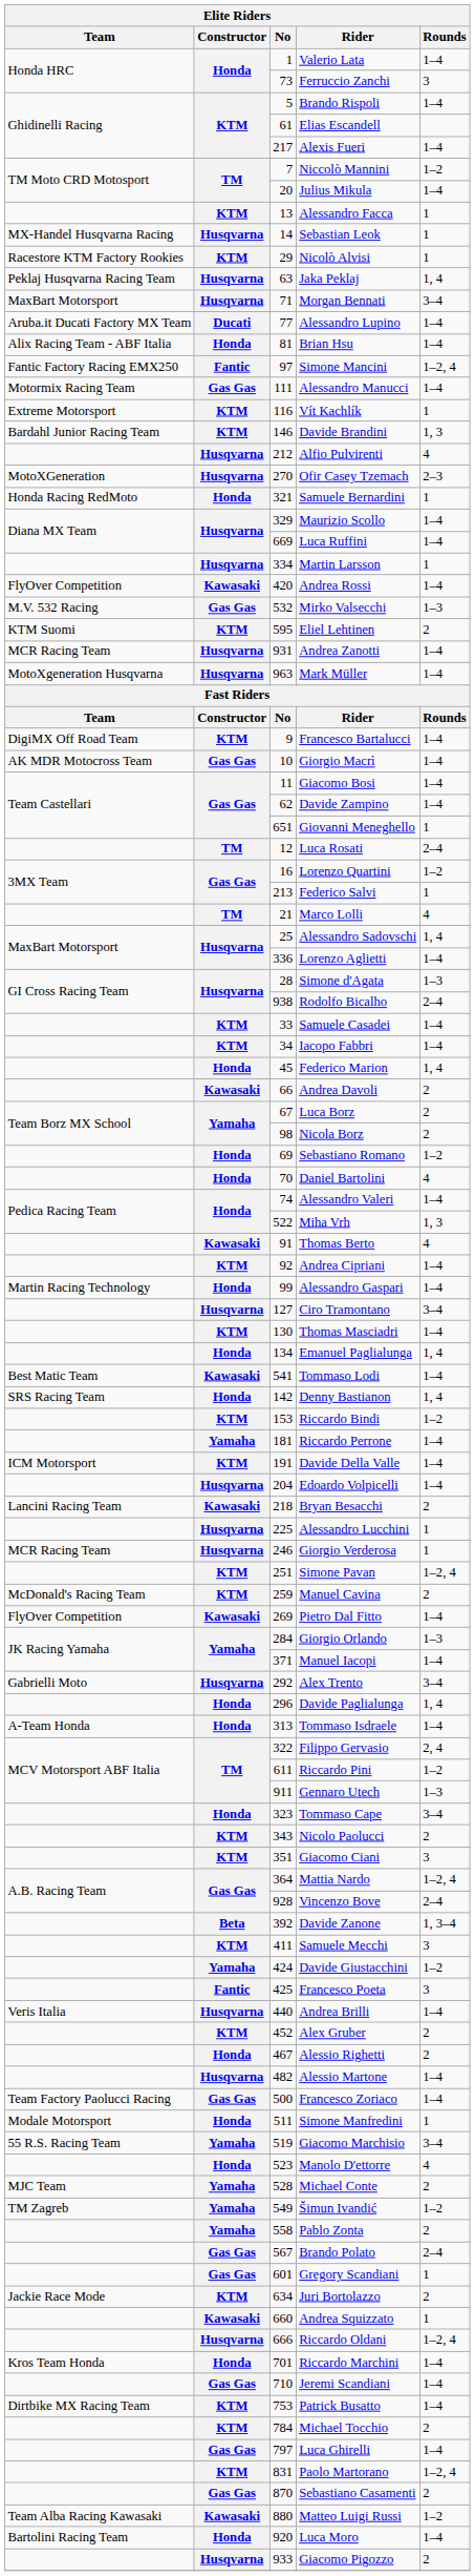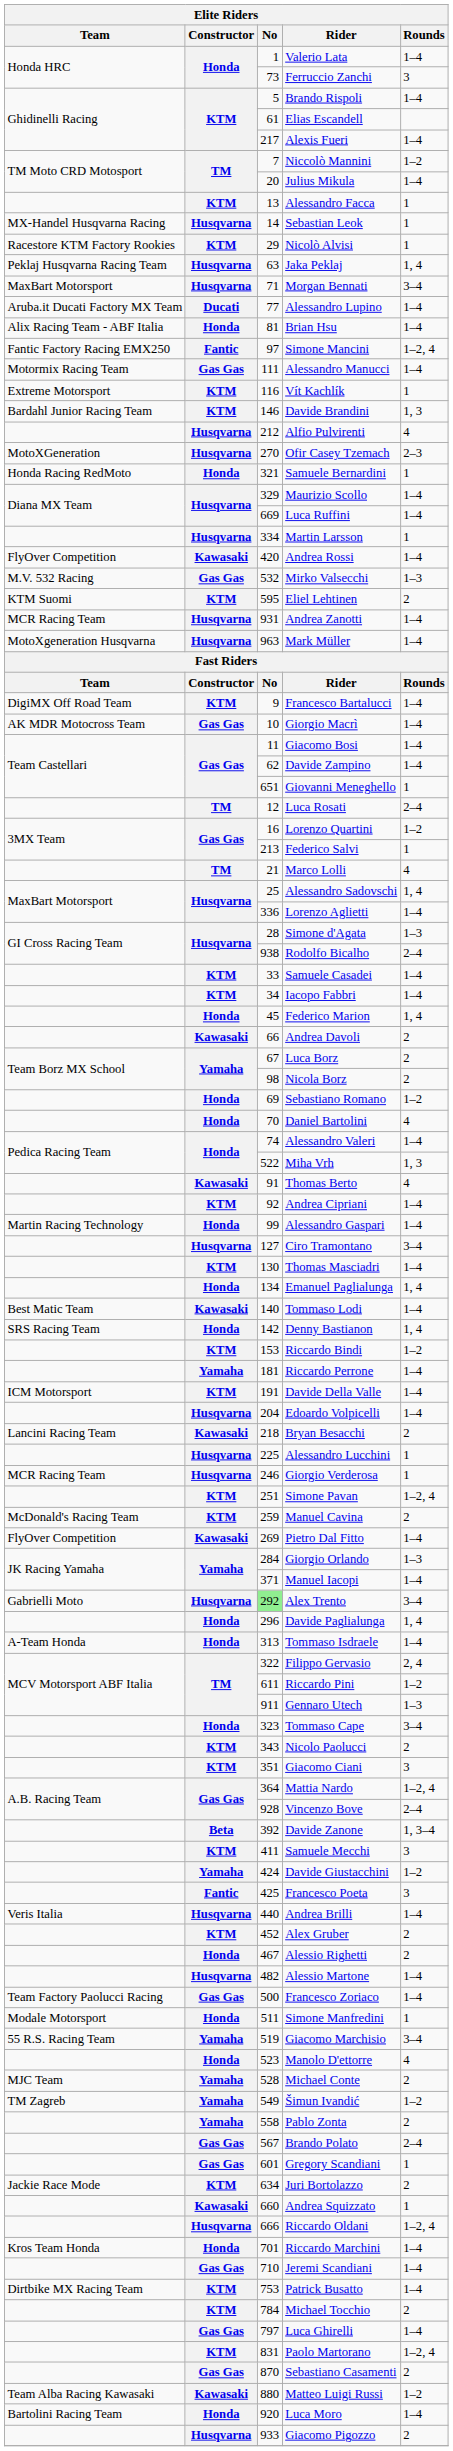 <table class="wikitable" style="font-size: 85%;">
 <tr>
 <th colspan=5><strong>Elite Riders</strong></th>
 </tr>
 <tr>
 <th>Team</th>
 <th>Constructor</th>
 <th>No</th>
 <th>Rider</th>
 <th>Rounds</th>
 </tr>
 <tr>
 <td rowspan=2>Honda HRC</td>
 <th rowspan=2><a href='#'>Honda</a></th>
 <td align="right">1</td>
 <td> <a href='#'>Valerio Lata</a></td>
 <td>1–4</td>
 </tr>
 <tr>
 <td align="right">73</td>
 <td> <a href='#'>Ferruccio Zanchi</a></td>
 <td>3</td>
 </tr>
 <tr>
 <td rowspan=3>Ghidinelli Racing</td>
 <th rowspan=3><a href='#'>KTM</a></th>
 <td align="right">5</td>
 <td> <a href='#'>Brando Rispoli</a></td>
 <td>1–4</td>
 </tr>
 <tr>
 <td align="right">61</td>
 <td> <a href='#'>Elias Escandell</a></td>
 <td></td>
 </tr>
 <tr>
 <td align="right">217</td>
 <td> <a href='#'>Alexis Fueri</a></td>
 <td>1–4</td>
 </tr>
 <tr>
 <td rowspan=2>TM Moto CRD Motosport</td>
 <th rowspan=2><a href='#'>TM</a></th>
 <td align="right">7</td>
 <td> <a href='#'>Niccolò Mannini</a></td>
 <td>1–2</td>
 </tr>
 <tr>
 <td align="right">20</td>
 <td> <a href='#'>Julius Mikula</a></td>
 <td>1–4</td>
 </tr>
 <tr>
 <td></td>
 <th><a href='#'>KTM</a></th>
 <td align="right">13</td>
 <td> <a href='#'>Alessandro Facca</a></td>
 <td>1</td>
 </tr>
 <tr>
 <td>MX-Handel Husqvarna Racing</td>
 <th><a href='#'>Husqvarna</a></th>
 <td align="right">14</td>
 <td> <a href='#'>Sebastian Leok</a></td>
 <td>1</td>
 </tr>
 <tr>
 <td>Racestore KTM Factory Rookies</td>
 <th><a href='#'>KTM</a></th>
 <td align="right">29</td>
 <td> <a href='#'>Nicolò Alvisi</a></td>
 <td>1</td>
 </tr>
 <tr>
 <td>Peklaj Husqvarna Racing Team</td>
 <th><a href='#'>Husqvarna</a></th>
 <td align="right">63</td>
 <td> <a href='#'>Jaka Peklaj</a></td>
 <td>1, 4</td>
 </tr>
 <tr>
 <td>MaxBart Motorsport</td>
 <th><a href='#'>Husqvarna</a></th>
 <td align="right">71</td>
 <td> <a href='#'>Morgan Bennati</a></td>
 <td>3–4</td>
 </tr>
 <tr>
 <td>Aruba.it Ducati Factory MX Team</td>
 <th><a href='#'>Ducati</a></th>
 <td align="right">77</td>
 <td> <a href='#'>Alessandro Lupino</a></td>
 <td>1–4</td>
 </tr>
 <tr>
 <td>Alix Racing Team - ABF Italia</td>
 <th><a href='#'>Honda</a></th>
 <td align="right">81</td>
 <td> <a href='#'>Brian Hsu</a></td>
 <td>1–4</td>
 </tr>
 <tr>
 <td>Fantic Factory Racing EMX250</td>
 <th><a href='#'>Fantic</a></th>
 <td align="right">97</td>
 <td> <a href='#'>Simone Mancini</a></td>
 <td>1–2, 4</td>
 </tr>
 <tr>
 <td>Motormix Racing Team</td>
 <th><a href='#'>Gas Gas</a></th>
 <td align="right">111</td>
 <td> <a href='#'>Alessandro Manucci</a></td>
 <td>1–4</td>
 </tr>
 <tr>
 <td>Extreme Motorsport</td>
 <th><a href='#'>KTM</a></th>
 <td align="right">116</td>
 <td> <a href='#'>Vít Kachlík</a></td>
 <td>1</td>
 </tr>
 <tr>
 <td>Bardahl Junior Racing Team</td>
 <th><a href='#'>KTM</a></th>
 <td align="right">146</td>
 <td> <a href='#'>Davide Brandini</a></td>
 <td>1, 3</td>
 </tr>
 <tr>
 <td></td>
 <th><a href='#'>Husqvarna</a></th>
 <td align="right">212</td>
 <td> <a href='#'>Alfio Pulvirenti</a></td>
 <td>4</td>
 </tr>
 <tr>
 <td>MotoXGeneration</td>
 <th><a href='#'>Husqvarna</a></th>
 <td align="right">270</td>
 <td> <a href='#'>Ofir Casey Tzemach</a></td>
 <td>2–3</td>
 </tr>
 <tr>
 <td>Honda Racing RedMoto</td>
 <th><a href='#'>Honda</a></th>
 <td align="right">321</td>
 <td> <a href='#'>Samuele Bernardini</a></td>
 <td>1</td>
 </tr>
 <tr>
 <td rowspan=2>Diana MX Team</td>
 <th rowspan=2><a href='#'>Husqvarna</a></th>
 <td align="right">329</td>
 <td> <a href='#'>Maurizio Scollo</a></td>
 <td>1–4</td>
 </tr>
 <tr>
 <td align="right">669</td>
 <td> <a href='#'>Luca Ruffini</a></td>
 <td>1–4</td>
 </tr>
 <tr>
 <td></td>
 <th><a href='#'>Husqvarna</a></th>
 <td align="right">334</td>
 <td> <a href='#'>Martin Larsson</a></td>
 <td>1</td>
 </tr>
 <tr>
 <td>FlyOver Competition</td>
 <th><a href='#'>Kawasaki</a></th>
 <td align="right">420</td>
 <td> <a href='#'>Andrea Rossi</a></td>
 <td>1–4</td>
 </tr>
 <tr>
 <td>M.V. 532 Racing</td>
 <th><a href='#'>Gas Gas</a></th>
 <td align="right">532</td>
 <td> <a href='#'>Mirko Valsecchi</a></td>
 <td>1–3</td>
 </tr>
 <tr>
 <td>KTM Suomi</td>
 <th><a href='#'>KTM</a></th>
 <td align="right">595</td>
 <td> <a href='#'>Eliel Lehtinen</a></td>
 <td>2</td>
 </tr>
 <tr>
 <td>MCR Racing Team</td>
 <th><a href='#'>Husqvarna</a></th>
 <td align="right">931</td>
 <td> <a href='#'>Andrea Zanotti</a></td>
 <td>1–4</td>
 </tr>
 <tr>
 <td>MotoXgeneration Husqvarna</td>
 <th><a href='#'>Husqvarna</a></th>
 <td align="right">963</td>
 <td> <a href='#'>Mark Müller</a></td>
 <td>1–4</td>
 </tr>
 <tr>
 <th colspan=5><strong>Fast Riders</strong></th>
 </tr>
 <tr>
 <th>Team</th>
 <th>Constructor</th>
 <th>No</th>
 <th>Rider</th>
 <th>Rounds</th>
 </tr>
 <tr>
 <td>DigiMX Off Road Team</td>
 <th><a href='#'>KTM</a></th>
 <td align="right">9</td>
 <td> <a href='#'>Francesco Bartalucci</a></td>
 <td>1–4</td>
 </tr>
 <tr>
 <td>AK MDR Motocross Team</td>
 <th><a href='#'>Gas Gas</a></th>
 <td align="right">10</td>
 <td> <a href='#'>Giorgio Macrì</a></td>
 <td>1–4</td>
 </tr>
 <tr>
 <td rowspan=3>Team Castellari</td>
 <th rowspan=3><a href='#'>Gas Gas</a></th>
 <td align="right">11</td>
 <td> <a href='#'>Giacomo Bosi</a></td>
 <td>1–4</td>
 </tr>
 <tr>
 <td align="right">62</td>
 <td> <a href='#'>Davide Zampino</a></td>
 <td>1–4</td>
 </tr>
 <tr>
 <td align="right">651</td>
 <td> <a href='#'>Giovanni Meneghello</a></td>
 <td>1</td>
 </tr>
 <tr>
 <td></td>
 <th><a href='#'>TM</a></th>
 <td align="right">12</td>
 <td> <a href='#'>Luca Rosati</a></td>
 <td>2–4</td>
 </tr>
 <tr>
 <td rowspan=2>3MX Team</td>
 <th rowspan=2><a href='#'>Gas Gas</a></th>
 <td align="right">16</td>
 <td> <a href='#'>Lorenzo Quartini</a></td>
 <td>1–2</td>
 </tr>
 <tr>
 <td align="right">213</td>
 <td> <a href='#'>Federico Salvi</a></td>
 <td>1</td>
 </tr>
 <tr>
 <td></td>
 <th><a href='#'>TM</a></th>
 <td align="right">21</td>
 <td> <a href='#'>Marco Lolli</a></td>
 <td>4</td>
 </tr>
 <tr>
 <td rowspan=2>MaxBart Motorsport</td>
 <th rowspan=2><a href='#'>Husqvarna</a></th>
 <td align="right">25</td>
 <td> <a href='#'>Alessandro Sadovschi</a></td>
 <td>1, 4</td>
 </tr>
 <tr>
 <td align="right">336</td>
 <td> <a href='#'>Lorenzo Aglietti</a></td>
 <td>1–4</td>
 </tr>
 <tr>
 <td rowspan=2>GI Cross Racing Team</td>
 <th rowspan=2><a href='#'>Husqvarna</a></th>
 <td align="right">28</td>
 <td> <a href='#'>Simone d'Agata</a></td>
 <td>1–3</td>
 </tr>
 <tr>
 <td align="right">938</td>
 <td> <a href='#'>Rodolfo Bicalho</a></td>
 <td>2–4</td>
 </tr>
 <tr>
 <td></td>
 <th><a href='#'>KTM</a></th>
 <td align="right">33</td>
 <td> <a href='#'>Samuele Casadei</a></td>
 <td>1–4</td>
 </tr>
 <tr>
 <td></td>
 <th><a href='#'>KTM</a></th>
 <td align="right">34</td>
 <td> <a href='#'>Iacopo Fabbri</a></td>
 <td>1–4</td>
 </tr>
 <tr>
 <td></td>
 <th><a href='#'>Honda</a></th>
 <td align="right">45</td>
 <td> <a href='#'>Federico Marion</a></td>
 <td>1, 4</td>
 </tr>
 <tr>
 <td></td>
 <th><a href='#'>Kawasaki</a></th>
 <td align="right">66</td>
 <td> <a href='#'>Andrea Davoli</a></td>
 <td>2</td>
 </tr>
 <tr>
 <td rowspan=2>Team Borz MX School</td>
 <th rowspan=2><a href='#'>Yamaha</a></th>
 <td align="right">67</td>
 <td> <a href='#'>Luca Borz</a></td>
 <td>2</td>
 </tr>
 <tr>
 <td align="right">98</td>
 <td> <a href='#'>Nicola Borz</a></td>
 <td>2</td>
 </tr>
 <tr>
 <td></td>
 <th><a href='#'>Honda</a></th>
 <td align="right">69</td>
 <td> <a href='#'>Sebastiano Romano</a></td>
 <td>1–2</td>
 </tr>
 <tr>
 <td></td>
 <th><a href='#'>Honda</a></th>
 <td align="right">70</td>
 <td> <a href='#'>Daniel Bartolini</a></td>
 <td>4</td>
 </tr>
 <tr>
 <td rowspan=2>Pedica Racing Team</td>
 <th rowspan=2><a href='#'>Honda</a></th>
 <td align="right">74</td>
 <td> <a href='#'>Alessandro Valeri</a></td>
 <td>1–4</td>
 </tr>
 <tr>
 <td align="right">522</td>
 <td> <a href='#'>Miha Vrh</a></td>
 <td>1, 3</td>
 </tr>
 <tr>
 <td></td>
 <th><a href='#'>Kawasaki</a></th>
 <td align="right">91</td>
 <td> <a href='#'>Thomas Berto</a></td>
 <td>4</td>
 </tr>
 <tr>
 <td></td>
 <th><a href='#'>KTM</a></th>
 <td align="right">92</td>
 <td> <a href='#'>Andrea Cipriani</a></td>
 <td>1–4</td>
 </tr>
 <tr>
 <td>Martin Racing Technology</td>
 <th><a href='#'>Honda</a></th>
 <td align="right">99</td>
 <td> <a href='#'>Alessandro Gaspari</a></td>
 <td>1–4</td>
 </tr>
 <tr>
 <td></td>
 <th><a href='#'>Husqvarna</a></th>
 <td align="right">127</td>
 <td> <a href='#'>Ciro Tramontano</a></td>
 <td>3–4</td>
 </tr>
 <tr>
 <td></td>
 <th><a href='#'>KTM</a></th>
 <td align="right">130</td>
 <td> <a href='#'>Thomas Masciadri</a></td>
 <td>1–4</td>
 </tr>
 <tr>
 <td></td>
 <th><a href='#'>Honda</a></th>
 <td align="right">134</td>
 <td> <a href='#'>Emanuel Paglialunga</a></td>
 <td>1, 4</td>
 </tr>
 <tr>
 <td>Best Matic Team</td>
 <th><a href='#'>Kawasaki</a></th>
-<td align="right">541</td>
+<td align="right">140</td>
 <td> <a href='#'>Tommaso Lodi</a></td>
 <td>1–4</td>
 </tr>
 <tr>
 <td>SRS Racing Team</td>
 <th><a href='#'>Honda</a></th>
 <td align="right">142</td>
 <td> <a href='#'>Denny Bastianon</a></td>
 <td>1, 4</td>
 </tr>
 <tr>
 <td></td>
 <th><a href='#'>KTM</a></th>
 <td align="right">153</td>
 <td> <a href='#'>Riccardo Bindi</a></td>
 <td>1–2</td>
 </tr>
 <tr>
 <td></td>
 <th><a href='#'>Yamaha</a></th>
 <td align="right">181</td>
 <td> <a href='#'>Riccardo Perrone</a></td>
 <td>1–4</td>
 </tr>
 <tr>
 <td>ICM Motorsport</td>
 <th><a href='#'>KTM</a></th>
 <td align="right">191</td>
 <td> <a href='#'>Davide Della Valle</a></td>
 <td>1–4</td>
 </tr>
 <tr>
 <td></td>
 <th><a href='#'>Husqvarna</a></th>
 <td align="right">204</td>
 <td> <a href='#'>Edoardo Volpicelli</a></td>
 <td>1–4</td>
 </tr>
 <tr>
 <td>Lancini Racing Team</td>
 <th><a href='#'>Kawasaki</a></th>
 <td align="right">218</td>
 <td> <a href='#'>Bryan Besacchi</a></td>
 <td>2</td>
 </tr>
 <tr>
 <td></td>
 <th><a href='#'>Husqvarna</a></th>
 <td align="right">225</td>
 <td> <a href='#'>Alessandro Lucchini</a></td>
 <td>1</td>
 </tr>
 <tr>
 <td>MCR Racing Team</td>
 <th><a href='#'>Husqvarna</a></th>
 <td align="right">246</td>
 <td> <a href='#'>Giorgio Verderosa</a></td>
 <td>1</td>
 </tr>
 <tr>
 <td></td>
 <th><a href='#'>KTM</a></th>
 <td align="right">251</td>
 <td> <a href='#'>Simone Pavan</a></td>
 <td>1–2, 4</td>
 </tr>
 <tr>
 <td>McDonald's Racing Team</td>
 <th><a href='#'>KTM</a></th>
 <td align="right">259</td>
 <td> <a href='#'>Manuel Cavina</a></td>
 <td>2</td>
 </tr>
 <tr>
 <td>FlyOver Competition</td>
 <th><a href='#'>Kawasaki</a></th>
 <td align="right">269</td>
 <td> <a href='#'>Pietro Dal Fitto</a></td>
 <td>1–4</td>
 </tr>
 <tr>
 <td rowspan=2>JK Racing Yamaha</td>
 <th rowspan=2><a href='#'>Yamaha</a></th>
 <td align="right">284</td>
 <td> <a href='#'>Giorgio Orlando</a></td>
 <td>1–3</td>
 </tr>
 <tr>
 <td align="right">371</td>
 <td> <a href='#'>Manuel Iacopi</a></td>
 <td>1–4</td>
 </tr>
 <tr>
 <td>Gabrielli Moto</td>
 <th><a href='#'>Husqvarna</a></th>
-<td align="right">292</td>
+<td align="right" style="background: lightgreen;">292</td>
 <td> <a href='#'>Alex Trento</a></td>
 <td>3–4</td>
 </tr>
 <tr>
 <td></td>
 <th><a href='#'>Honda</a></th>
 <td align="right">296</td>
 <td> <a href='#'>Davide Paglialunga</a></td>
 <td>1, 4</td>
 </tr>
 <tr>
 <td>A-Team Honda</td>
 <th><a href='#'>Honda</a></th>
 <td align="right">313</td>
 <td> <a href='#'>Tommaso Isdraele</a></td>
 <td>1–4</td>
 </tr>
 <tr>
 <td rowspan=3>MCV Motorsport ABF Italia</td>
 <th rowspan=3><a href='#'>TM</a></th>
 <td align="right">322</td>
 <td> <a href='#'>Filippo Gervasio</a></td>
 <td>2, 4</td>
 </tr>
 <tr>
 <td align="right">611</td>
 <td> <a href='#'>Riccardo Pini</a></td>
 <td>1–2</td>
 </tr>
 <tr>
 <td align="right">911</td>
 <td> <a href='#'>Gennaro Utech</a></td>
 <td>1–3</td>
 </tr>
 <tr>
 <td></td>
 <th><a href='#'>Honda</a></th>
 <td align="right">323</td>
 <td> <a href='#'>Tommaso Cape</a></td>
 <td>3–4</td>
 </tr>
 <tr>
 <td></td>
 <th><a href='#'>KTM</a></th>
 <td align="right">343</td>
 <td> <a href='#'>Nicolo Paolucci</a></td>
 <td>2</td>
 </tr>
 <tr>
 <td></td>
 <th><a href='#'>KTM</a></th>
 <td align="right">351</td>
 <td> <a href='#'>Giacomo Ciani</a></td>
 <td>3</td>
 </tr>
 <tr>
 <td rowspan=2>A.B. Racing Team</td>
 <th rowspan=2><a href='#'>Gas Gas</a></th>
 <td align="right">364</td>
 <td> <a href='#'>Mattia Nardo</a></td>
 <td>1–2, 4</td>
 </tr>
 <tr>
 <td align="right">928</td>
 <td> <a href='#'>Vincenzo Bove</a></td>
 <td>2–4</td>
 </tr>
 <tr>
 <td></td>
 <th><a href='#'>Beta</a></th>
 <td align="right">392</td>
 <td> <a href='#'>Davide Zanone</a></td>
 <td>1, 3–4</td>
 </tr>
 <tr>
 <td></td>
 <th><a href='#'>KTM</a></th>
 <td align="right">411</td>
 <td> <a href='#'>Samuele Mecchi</a></td>
 <td>3</td>
 </tr>
 <tr>
 <td></td>
 <th><a href='#'>Yamaha</a></th>
 <td align="right">424</td>
 <td> <a href='#'>Davide Giustacchini</a></td>
 <td>1–2</td>
 </tr>
 <tr>
 <td></td>
 <th><a href='#'>Fantic</a></th>
 <td align="right">425</td>
 <td> <a href='#'>Francesco Poeta</a></td>
 <td>3</td>
 </tr>
 <tr>
 <td>Veris Italia</td>
 <th><a href='#'>Husqvarna</a></th>
 <td align="right">440</td>
 <td> <a href='#'>Andrea Brilli</a></td>
 <td>1–4</td>
 </tr>
 <tr>
 <td></td>
 <th><a href='#'>KTM</a></th>
 <td align="right">452</td>
 <td> <a href='#'>Alex Gruber</a></td>
 <td>2</td>
 </tr>
 <tr>
 <td></td>
 <th><a href='#'>Honda</a></th>
 <td align="right">467</td>
 <td> <a href='#'>Alessio Righetti</a></td>
 <td>2</td>
 </tr>
 <tr>
 <td></td>
 <th><a href='#'>Husqvarna</a></th>
 <td align="right">482</td>
 <td> <a href='#'>Alessio Martone</a></td>
 <td>1–4</td>
 </tr>
 <tr>
 <td>Team Factory Paolucci Racing</td>
 <th><a href='#'>Gas Gas</a></th>
 <td align="right">500</td>
 <td> <a href='#'>Francesco Zoriaco</a></td>
 <td>1–4</td>
 </tr>
 <tr>
 <td>Modale Motorsport</td>
 <th><a href='#'>Honda</a></th>
 <td align="right">511</td>
 <td> <a href='#'>Simone Manfredini</a></td>
 <td>1</td>
 </tr>
 <tr>
 <td>55 R.S. Racing Team</td>
 <th><a href='#'>Yamaha</a></th>
 <td align="right">519</td>
 <td> <a href='#'>Giacomo Marchisio</a></td>
 <td>3–4</td>
 </tr>
 <tr>
 <td></td>
 <th><a href='#'>Honda</a></th>
 <td align="right">523</td>
 <td> <a href='#'>Manolo D'ettorre</a></td>
 <td>4</td>
 </tr>
 <tr>
 <td>MJC Team</td>
 <th><a href='#'>Yamaha</a></th>
 <td align="right">528</td>
 <td> <a href='#'>Michael Conte</a></td>
 <td>2</td>
 </tr>
 <tr>
 <td>TM Zagreb</td>
 <th><a href='#'>Yamaha</a></th>
 <td align="right">549</td>
 <td> <a href='#'>Šimun Ivandić</a></td>
 <td>1–2</td>
 </tr>
 <tr>
 <td></td>
 <th><a href='#'>Yamaha</a></th>
 <td align="right">558</td>
 <td> <a href='#'>Pablo Zonta</a></td>
 <td>2</td>
 </tr>
 <tr>
 <td></td>
 <th><a href='#'>Gas Gas</a></th>
 <td align="right">567</td>
 <td> <a href='#'>Brando Polato</a></td>
 <td>2–4</td>
 </tr>
 <tr>
 <td></td>
 <th><a href='#'>Gas Gas</a></th>
 <td align="right">601</td>
 <td> <a href='#'>Gregory Scandiani</a></td>
 <td>1</td>
 </tr>
 <tr>
 <td>Jackie Race Mode</td>
 <th><a href='#'>KTM</a></th>
 <td align="right">634</td>
 <td> <a href='#'>Juri Bortolazzo</a></td>
 <td>2</td>
 </tr>
 <tr>
 <td></td>
 <th><a href='#'>Kawasaki</a></th>
 <td align="right">660</td>
 <td> <a href='#'>Andrea Squizzato</a></td>
 <td>1</td>
 </tr>
 <tr>
 <td></td>
 <th><a href='#'>Husqvarna</a></th>
 <td align="right">666</td>
 <td> <a href='#'>Riccardo Oldani</a></td>
 <td>1–2, 4</td>
 </tr>
 <tr>
 <td>Kros Team Honda</td>
 <th><a href='#'>Honda</a></th>
 <td align="right">701</td>
 <td> <a href='#'>Riccardo Marchini</a></td>
 <td>1–4</td>
 </tr>
 <tr>
 <td></td>
 <th><a href='#'>Gas Gas</a></th>
 <td align="right">710</td>
 <td> <a href='#'>Jeremi Scandiani</a></td>
 <td>1–4</td>
 </tr>
 <tr>
 <td>Dirtbike MX Racing Team</td>
 <th><a href='#'>KTM</a></th>
 <td align="right">753</td>
 <td> <a href='#'>Patrick Busatto</a></td>
 <td>1–4</td>
 </tr>
 <tr>
 <td></td>
 <th><a href='#'>KTM</a></th>
 <td align="right">784</td>
 <td> <a href='#'>Michael Tocchio</a></td>
 <td>2</td>
 </tr>
 <tr>
 <td></td>
 <th><a href='#'>Gas Gas</a></th>
 <td align="right">797</td>
 <td> <a href='#'>Luca Ghirelli</a></td>
 <td>1–4</td>
 </tr>
 <tr>
 <td></td>
 <th><a href='#'>KTM</a></th>
 <td align="right">831</td>
 <td> <a href='#'>Paolo Martorano</a></td>
 <td>1–2, 4</td>
 </tr>
 <tr>
 <td></td>
 <th><a href='#'>Gas Gas</a></th>
 <td align="right">870</td>
 <td> <a href='#'>Sebastiano Casamenti</a></td>
 <td>2</td>
 </tr>
 <tr>
 <td>Team Alba Racing Kawasaki</td>
 <th><a href='#'>Kawasaki</a></th>
 <td align="right">880</td>
 <td> <a href='#'>Matteo Luigi Russi</a></td>
 <td>1–2</td>
 </tr>
 <tr>
 <td>Bartolini Racing Team</td>
 <th><a href='#'>Honda</a></th>
 <td align="right">920</td>
 <td> <a href='#'>Luca Moro</a></td>
 <td>1–4</td>
 </tr>
 <tr>
 <td></td>
 <th><a href='#'>Husqvarna</a></th>
 <td align="right">933</td>
 <td> <a href='#'>Giacomo Pigozzo</a></td>
 <td>2</td>
 </tr>
 <tr>
 </tr>
 </table>
